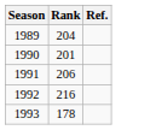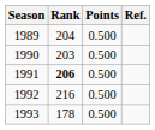 <table class="wikitable plainrowheaders sortable" style="text-align:center">
 <tr>
 <th>Season</th>
 <th>Rank</th>
+<th>Points</th>
 <th>Ref.</th>
 </tr>
 <tr>
 <td>1989</td>
 <td>204 </td>
+<td>0.500</td>
 <td></td>
 </tr>
 <tr>
 <td>1990</td>
-<td>201 </td>
+<td>203 </td>
+<td>0.500</td>
 <td></td>
 </tr>
 <tr>
 <td>1991</td>
-<td>206 </td>
+<td><strong>206 </strong></td>
+<td>0.500</td>
 <td></td>
 </tr>
 <tr>
 <td>1992</td>
 <td>216 </td>
+<td>0.500</td>
 <td></td>
 </tr>
 <tr>
 <td>1993</td>
 <td>178 </td>
+<td>0.500</td>
 <td></td>
 </tr>
 </table>
